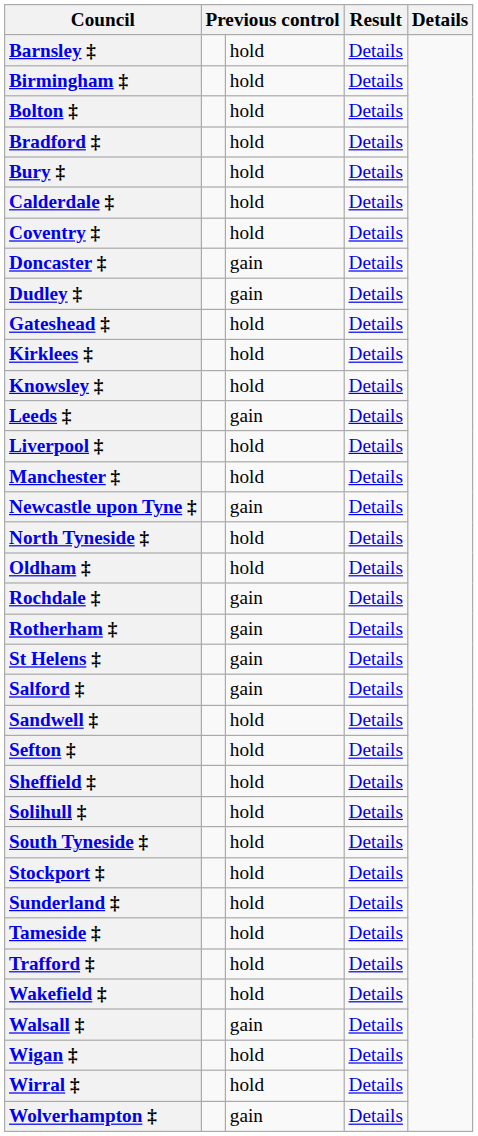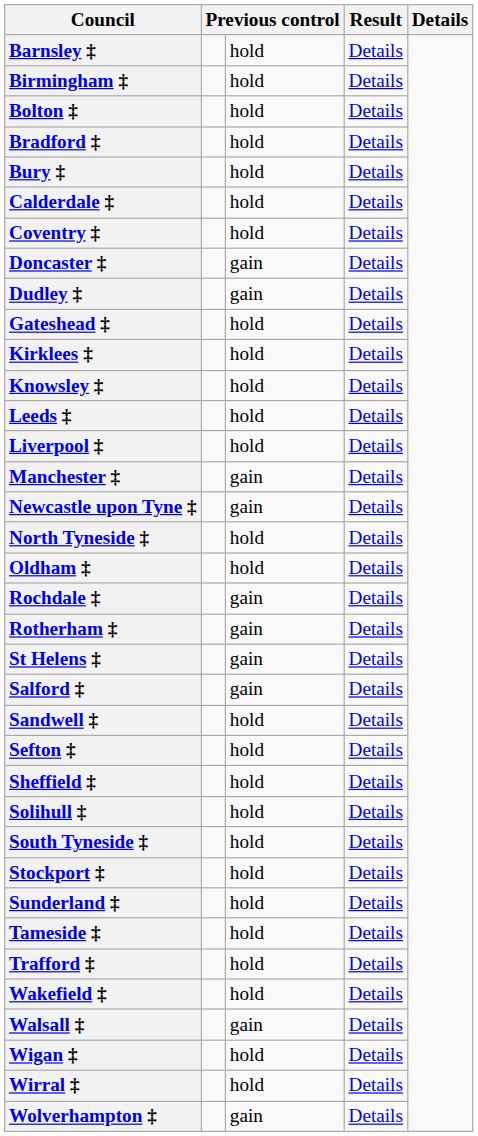 <table class="wikitable sortable" border="1">
 <tr>
 <th scope="col">Council</th>
 <th colspan=2>Previous control</th>
 <th colspan=2>Result</th>
 <th class="unsortable" scope="col">Details</th>
 </tr>
 <tr>
 <th scope="row" style="text-align: left;"><a href='#'>Barnsley</a> ‡</th>
 <td></td>
 <td> hold</td>
 <td><a href='#'>Details</a></td>
 </tr>
 <tr>
 <th scope="row" style="text-align: left;"><a href='#'>Birmingham</a> ‡</th>
 <td></td>
 <td> hold</td>
 <td><a href='#'>Details</a></td>
 </tr>
 <tr>
 <th scope="row" style="text-align: left;"><a href='#'>Bolton</a> ‡</th>
 <td></td>
 <td> hold</td>
 <td><a href='#'>Details</a></td>
 </tr>
 <tr>
 <th scope="row" style="text-align: left;"><a href='#'>Bradford</a> ‡</th>
 <td></td>
 <td> hold</td>
 <td><a href='#'>Details</a></td>
 </tr>
 <tr>
 <th scope="row" style="text-align: left;"><a href='#'>Bury</a> ‡</th>
 <td></td>
 <td> hold</td>
 <td><a href='#'>Details</a></td>
 </tr>
 <tr>
 <th scope="row" style="text-align: left;"><a href='#'>Calderdale</a> ‡</th>
 <td></td>
 <td> hold</td>
 <td><a href='#'>Details</a></td>
 </tr>
 <tr>
 <th scope="row" style="text-align: left;"><a href='#'>Coventry</a> ‡</th>
 <td></td>
 <td> hold</td>
 <td><a href='#'>Details</a></td>
 </tr>
 <tr>
 <th scope="row" style="text-align: left;"><a href='#'>Doncaster</a> ‡</th>
 <td></td>
 <td> gain</td>
 <td><a href='#'>Details</a></td>
 </tr>
 <tr>
 <th scope="row" style="text-align: left;"><a href='#'>Dudley</a> ‡</th>
 <td></td>
 <td> gain</td>
 <td><a href='#'>Details</a></td>
 </tr>
 <tr>
 <th scope="row" style="text-align: left;"><a href='#'>Gateshead</a> ‡</th>
 <td></td>
 <td> hold</td>
 <td><a href='#'>Details</a></td>
 </tr>
 <tr>
 <th scope="row" style="text-align: left;"><a href='#'>Kirklees</a> ‡</th>
 <td></td>
 <td> hold</td>
 <td><a href='#'>Details</a></td>
 </tr>
 <tr>
 <th scope="row" style="text-align: left;"><a href='#'>Knowsley</a> ‡</th>
 <td></td>
 <td> hold</td>
 <td><a href='#'>Details</a></td>
 </tr>
 <tr>
 <th scope="row" style="text-align: left;"><a href='#'>Leeds</a> ‡</th>
 <td></td>
-<td> gain</td>
+<td> hold</td>
 <td><a href='#'>Details</a></td>
 </tr>
 <tr>
 <th scope="row" style="text-align: left;"><a href='#'>Liverpool</a> ‡</th>
 <td></td>
 <td> hold</td>
 <td><a href='#'>Details</a></td>
 </tr>
 <tr>
 <th scope="row" style="text-align: left;"><a href='#'>Manchester</a> ‡</th>
 <td></td>
-<td> hold</td>
+<td> gain</td>
 <td><a href='#'>Details</a></td>
 </tr>
 <tr>
 <th scope="row" style="text-align: left;"><a href='#'>Newcastle upon Tyne</a> ‡</th>
 <td></td>
 <td> gain</td>
 <td><a href='#'>Details</a></td>
 </tr>
 <tr>
 <th scope="row" style="text-align: left;"><a href='#'>North Tyneside</a> ‡</th>
 <td></td>
 <td> hold</td>
 <td><a href='#'>Details</a></td>
 </tr>
 <tr>
 <th scope="row" style="text-align: left;"><a href='#'>Oldham</a> ‡</th>
 <td></td>
 <td> hold</td>
 <td><a href='#'>Details</a></td>
 </tr>
 <tr>
 <th scope="row" style="text-align: left;"><a href='#'>Rochdale</a> ‡</th>
 <td></td>
 <td> gain</td>
 <td><a href='#'>Details</a></td>
 </tr>
 <tr>
 <th scope="row" style="text-align: left;"><a href='#'>Rotherham</a> ‡</th>
 <td></td>
 <td> gain</td>
 <td><a href='#'>Details</a></td>
 </tr>
 <tr>
 <th scope="row" style="text-align: left;"><a href='#'>St Helens</a> ‡</th>
 <td></td>
 <td> gain</td>
 <td><a href='#'>Details</a></td>
 </tr>
 <tr>
 <th scope="row" style="text-align: left;"><a href='#'>Salford</a> ‡</th>
 <td></td>
 <td> gain</td>
 <td><a href='#'>Details</a></td>
 </tr>
 <tr>
 <th scope="row" style="text-align: left;"><a href='#'>Sandwell</a> ‡</th>
 <td></td>
 <td> hold</td>
 <td><a href='#'>Details</a></td>
 </tr>
 <tr>
 <th scope="row" style="text-align: left;"><a href='#'>Sefton</a> ‡</th>
 <td></td>
 <td> hold</td>
 <td><a href='#'>Details</a></td>
 </tr>
 <tr>
 <th scope="row" style="text-align: left;"><a href='#'>Sheffield</a> ‡</th>
 <td></td>
 <td> hold</td>
 <td><a href='#'>Details</a></td>
 </tr>
 <tr>
 <th scope="row" style="text-align: left;"><a href='#'>Solihull</a> ‡</th>
 <td></td>
 <td> hold</td>
 <td><a href='#'>Details</a></td>
 </tr>
 <tr>
 <th scope="row" style="text-align: left;"><a href='#'>South Tyneside</a> ‡</th>
 <td></td>
 <td> hold</td>
 <td><a href='#'>Details</a></td>
 </tr>
 <tr>
 <th scope="row" style="text-align: left;"><a href='#'>Stockport</a> ‡</th>
 <td></td>
 <td> hold</td>
 <td><a href='#'>Details</a></td>
 </tr>
 <tr>
 <th scope="row" style="text-align: left;"><a href='#'>Sunderland</a> ‡</th>
 <td></td>
 <td> hold</td>
 <td><a href='#'>Details</a></td>
 </tr>
 <tr>
 <th scope="row" style="text-align: left;"><a href='#'>Tameside</a> ‡</th>
 <td></td>
 <td> hold</td>
 <td><a href='#'>Details</a></td>
 </tr>
 <tr>
 <th scope="row" style="text-align: left;"><a href='#'>Trafford</a> ‡</th>
 <td></td>
 <td> hold</td>
 <td><a href='#'>Details</a></td>
 </tr>
 <tr>
 <th scope="row" style="text-align: left;"><a href='#'>Wakefield</a> ‡</th>
 <td></td>
 <td> hold</td>
 <td><a href='#'>Details</a></td>
 </tr>
 <tr>
 <th scope="row" style="text-align: left;"><a href='#'>Walsall</a> ‡</th>
 <td></td>
 <td> gain</td>
 <td><a href='#'>Details</a></td>
 </tr>
 <tr>
 <th scope="row" style="text-align: left;"><a href='#'>Wigan</a> ‡</th>
 <td></td>
 <td> hold</td>
 <td><a href='#'>Details</a></td>
 </tr>
 <tr>
 <th scope="row" style="text-align: left;"><a href='#'>Wirral</a> ‡</th>
 <td></td>
 <td> hold</td>
 <td><a href='#'>Details</a></td>
 </tr>
 <tr>
 <th scope="row" style="text-align: left;"><a href='#'>Wolverhampton</a> ‡</th>
 <td></td>
 <td> gain</td>
 <td><a href='#'>Details</a></td>
 </tr>
 </table>
